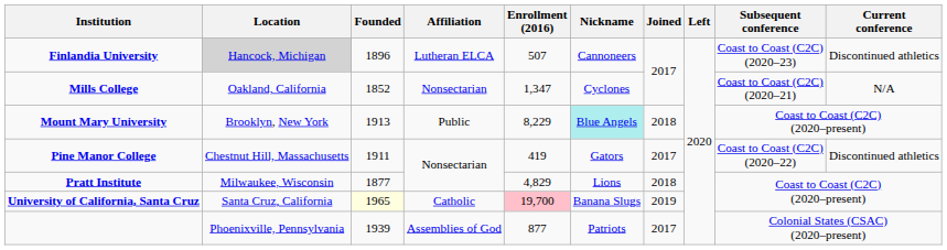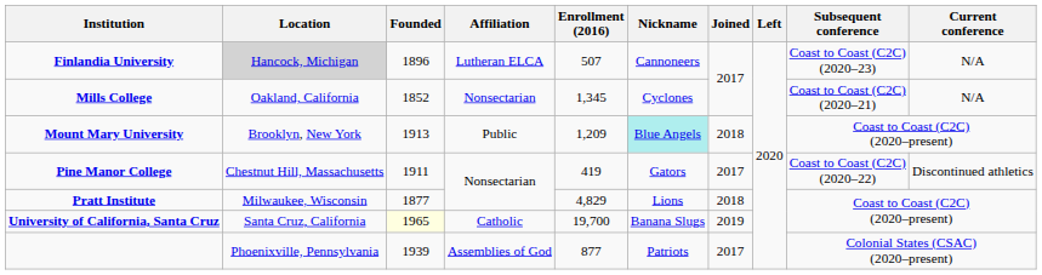 <table class="wikitable sortable" style="text-align:center">
 <tr>
 <th>Institution</th>
 <th>Location</th>
 <th>Founded</th>
 <th>Affiliation</th>
 <th>Enrollment<br>(2016)</th>
 <th>Nickname</th>
 <th>Joined</th>
 <th>Left</th>
 <th>Subsequent<br>conference</th>
 <th>Current<br>conference</th>
 </tr>
 <tr>
 <td><strong><a href='#'>Finlandia University</a></strong></td>
 <td style="background: lightgrey;"><a href='#'>Hancock, Michigan</a></td>
 <td>1896</td>
 <td><a href='#'>Lutheran ELCA</a></td>
 <td>507</td>
 <td><a href='#'>Cannoneers</a></td>
 <td rowspan="2">2017</td>
 <td rowspan="7">2020</td>
 <td><a href='#'>Coast to Coast (C2C)</a><br>(2020–23)</td>
-<td>Discontinued athletics</td>
+<td>N/A</td>
 </tr>
 <tr>
 <td><strong><a href='#'>Mills College</a></strong></td>
 <td><a href='#'>Oakland, California</a></td>
 <td>1852</td>
 <td><a href='#'>Nonsectarian</a></td>
-<td>1,347</td>
+<td>1,345</td>
 <td><a href='#'>Cyclones</a></td>
 <td><a href='#'>Coast to Coast (C2C)</a><br>(2020–21)</td>
 <td>N/A</td>
 </tr>
 <tr>
 <td><strong><a href='#'>Mount Mary University</a></strong></td>
 <td><a href='#'>Brooklyn</a>, <a href='#'>New York</a></td>
 <td>1913</td>
 <td>Public</td>
-<td>8,229</td>
+<td>1,209</td>
 <td style="background: paleturquoise;"><a href='#'>Blue Angels</a></td>
 <td>2018</td>
 <td colspan="2"><a href='#'>Coast to Coast (C2C)</a><br>(2020–present)</td>
 </tr>
 <tr>
 <td><strong><a href='#'>Pine Manor College</a></strong></td>
 <td><a href='#'>Chestnut Hill, Massachusetts</a></td>
 <td>1911</td>
 <td rowspan="2">Nonsectarian</td>
 <td>419</td>
 <td><a href='#'>Gators</a></td>
 <td>2017</td>
 <td><a href='#'>Coast to Coast (C2C)</a><br>(2020–22)</td>
 <td>Discontinued athletics</td>
 </tr>
 <tr>
 <td><strong><a href='#'>Pratt Institute</a></strong></td>
 <td><a href='#'>Milwaukee, Wisconsin</a></td>
 <td>1877</td>
 <td>4,829</td>
 <td><a href='#'>Lions</a></td>
 <td>2018</td>
 <td colspan="2" rowspan="2"><a href='#'>Coast to Coast (C2C)</a><br>(2020–present)</td>
 </tr>
 <tr>
 <td><strong><a href='#'>University of California, Santa Cruz</a></strong></td>
 <td><a href='#'>Santa Cruz, California</a></td>
 <td style="background: lightyellow;">1965</td>
 <td><a href='#'>Catholic</a><br></td>
-<td style="background: pink;">19,700</td>
+<td>19,700</td>
 <td><a href='#'>Banana Slugs</a></td>
 <td>2019</td>
 </tr>
 <tr>
 <td></td>
 <td><a href='#'>Phoenixville, Pennsylvania</a></td>
 <td>1939</td>
 <td><a href='#'>Assemblies of God</a></td>
 <td>877</td>
 <td><a href='#'>Patriots</a></td>
 <td>2017</td>
 <td colspan="2"><a href='#'>Colonial States (CSAC)</a><br>(2020–present)</td>
 </tr>
 </table>
